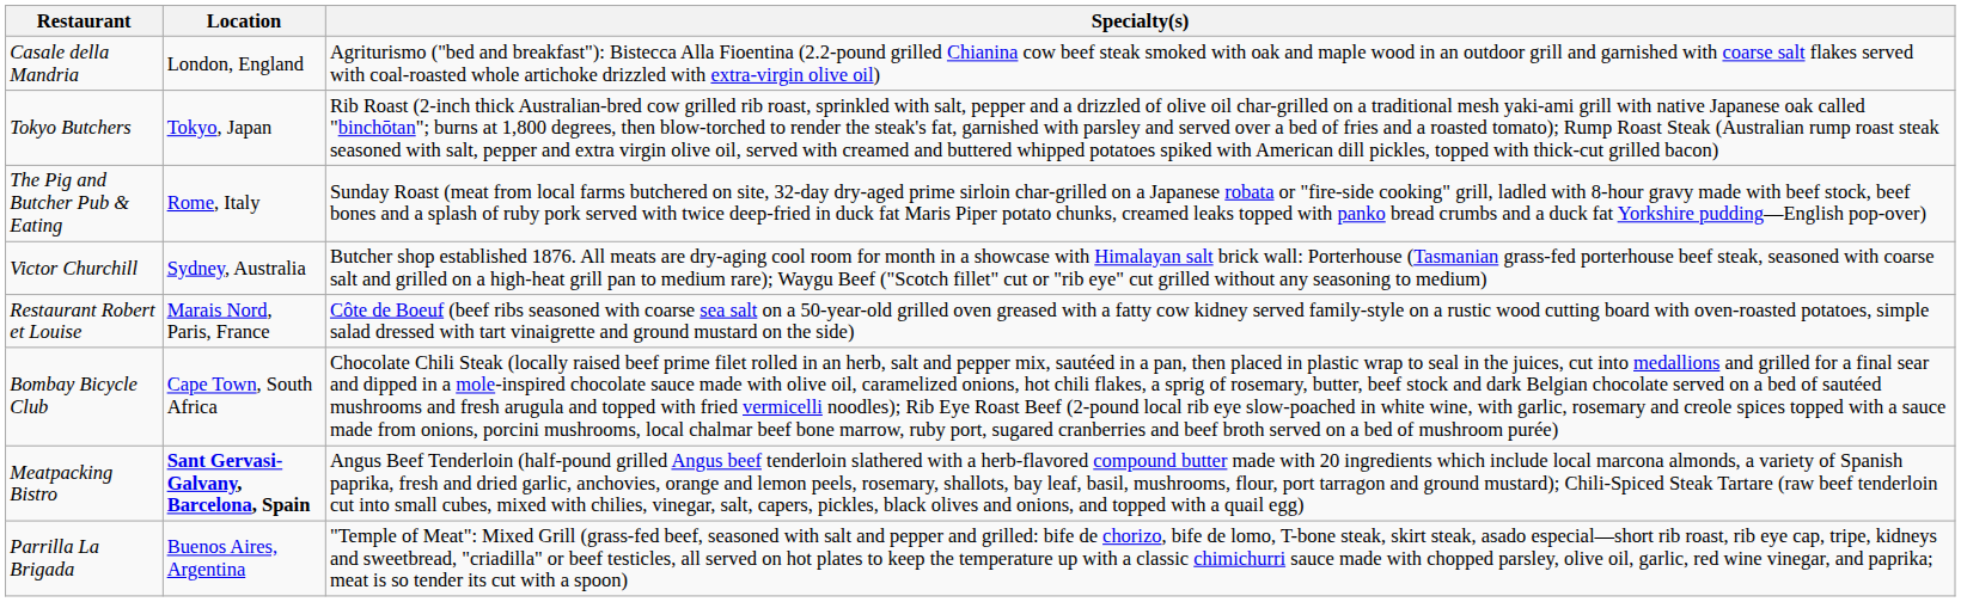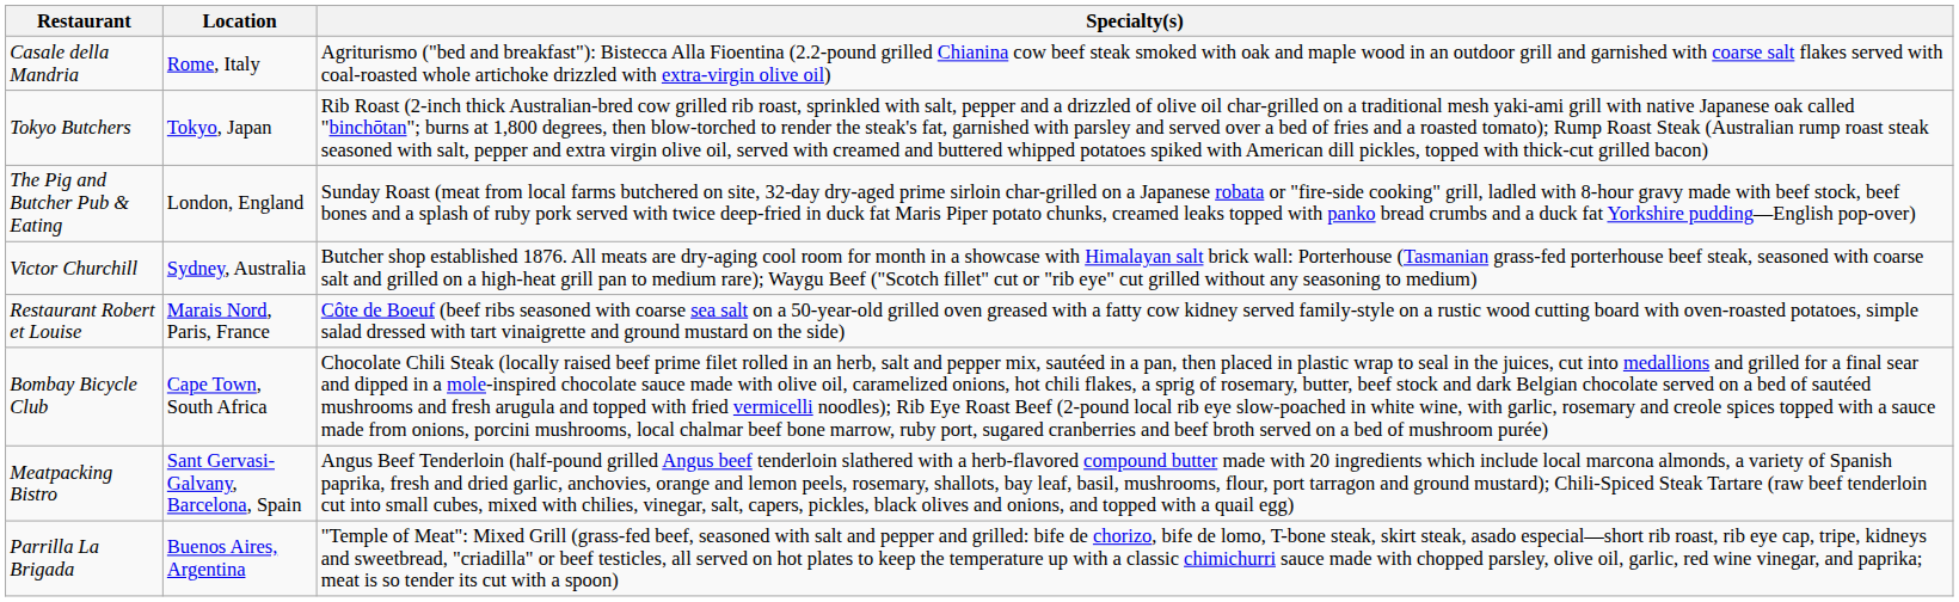 <table class="wikitable" style="width:100%;">
 <tr>
 <th>Restaurant</th>
 <th>Location</th>
 <th>Specialty(s)</th>
 </tr>
 <tr>
 <td><em>Casale della Mandria</em></td>
-<td>London, England</td>
+<td><a href='#'>Rome</a>, Italy</td>
 <td>Agriturismo ("bed and breakfast"): Bistecca Alla Fioentina (2.2-pound grilled <a href='#'>Chianina</a> cow beef steak smoked with oak and maple wood in an outdoor grill and garnished with <a href='#'>coarse salt</a> flakes served with coal-roasted whole artichoke drizzled with <a href='#'>extra-virgin olive oil</a>)</td>
 </tr>
 <tr>
 <td><em>Tokyo Butchers</em></td>
 <td><a href='#'>Tokyo</a>, Japan</td>
 <td>Rib Roast (2-inch thick Australian-bred cow grilled rib roast, sprinkled with salt, pepper and a drizzled of olive oil char-grilled on a traditional mesh yaki-ami grill with native Japanese oak called "<a href='#'>binchōtan</a>"; burns at 1,800 degrees, then blow-torched to render the steak's fat, garnished with parsley and served over a bed of fries and a roasted tomato); Rump Roast Steak (Australian rump roast steak seasoned with salt, pepper and extra virgin olive oil, served with creamed and buttered whipped potatoes  spiked with American dill pickles, topped with thick-cut grilled bacon)</td>
 </tr>
 <tr>
 <td><em>The Pig and Butcher Pub & Eating</em></td>
-<td><a href='#'>Rome</a>, Italy</td>
+<td>London, England</td>
 <td>Sunday Roast (meat from local farms butchered on site, 32-day dry-aged prime sirloin char-grilled on a Japanese <a href='#'>robata</a> or "fire-side cooking" grill, ladled with 8-hour gravy made with beef stock, beef bones and a splash of ruby pork served with twice deep-fried in duck fat Maris Piper potato chunks, creamed leaks topped with <a href='#'>panko</a> bread crumbs and a duck fat <a href='#'>Yorkshire pudding</a>—English pop-over)</td>
 </tr>
 <tr>
 <td><em>Victor Churchill</em></td>
 <td><a href='#'>Sydney</a>, Australia</td>
 <td>Butcher shop established 1876. All meats are dry-aging cool room for month in a showcase with <a href='#'>Himalayan salt</a> brick wall: Porterhouse (<a href='#'>Tasmanian</a> grass-fed porterhouse beef steak, seasoned with coarse salt and grilled on a high-heat grill pan to medium rare); Waygu Beef ("Scotch fillet" cut or "rib eye" cut grilled without any seasoning to medium)</td>
 </tr>
 <tr>
 <td><em>Restaurant Robert et Louise</em></td>
 <td><a href='#'>Marais Nord</a>, Paris, France</td>
 <td><a href='#'>Côte de Boeuf</a> (beef ribs seasoned with coarse <a href='#'>sea salt</a> on a 50-year-old grilled oven greased with a fatty cow kidney served family-style on a rustic wood cutting board with oven-roasted potatoes, simple salad dressed with tart vinaigrette and ground mustard on the side)</td>
 </tr>
 <tr>
 <td><em>Bombay Bicycle Club</em></td>
 <td><a href='#'>Cape Town</a>, South Africa</td>
 <td>Chocolate Chili Steak (locally raised beef prime filet rolled in an herb, salt and pepper mix, sautéed in a pan, then placed in plastic wrap to seal in the juices, cut into <a href='#'>medallions</a> and grilled for a final sear and dipped in a <a href='#'>mole</a>-inspired chocolate sauce made with olive oil, caramelized onions, hot chili flakes, a sprig of rosemary, butter, beef stock and dark Belgian chocolate served on a bed of sautéed mushrooms and fresh arugula and topped with fried <a href='#'>vermicelli</a> noodles); Rib Eye Roast Beef (2-pound local rib eye slow-poached in white wine, with garlic, rosemary and creole spices topped with a sauce made from onions, porcini mushrooms, local chalmar beef bone marrow, ruby port, sugared cranberries and beef broth served on a bed of mushroom purée)</td>
 </tr>
 <tr>
 <td><em>Meatpacking Bistro</em></td>
-<td><strong><a href='#'>Sant Gervasi-Galvany</a>, <a href='#'>Barcelona</a>, Spain</strong></td>
+<td><a href='#'>Sant Gervasi-Galvany</a>, <a href='#'>Barcelona</a>, Spain</td>
 <td>Angus Beef Tenderloin (half-pound grilled <a href='#'>Angus beef</a> tenderloin slathered with a herb-flavored <a href='#'>compound butter</a> made with 20 ingredients which include local marcona almonds, a variety of Spanish paprika, fresh and dried garlic, anchovies, orange and lemon peels, rosemary, shallots, bay leaf, basil, mushrooms, flour, port tarragon and ground mustard); Chili-Spiced Steak Tartare (raw beef tenderloin cut into small cubes, mixed with chilies, vinegar, salt, capers, pickles, black olives and onions, and topped with a quail egg)</td>
 </tr>
 <tr>
 <td><em>Parrilla La Brigada</em></td>
 <td><a href='#'>Buenos Aires, Argentina</a></td>
 <td>"Temple of Meat": Mixed Grill (grass-fed beef, seasoned with salt and pepper and grilled: bife de <a href='#'>chorizo</a>, bife de lomo, T-bone steak, skirt steak, asado especial—short rib roast, rib eye cap, tripe, kidneys and sweetbread, "criadilla" or beef testicles, all served on hot plates to keep the temperature up with a classic <a href='#'>chimichurri</a> sauce made with chopped parsley, olive oil, garlic, red wine vinegar, and paprika; meat is so tender its cut with a spoon)</td>
 </tr>
 </table>
